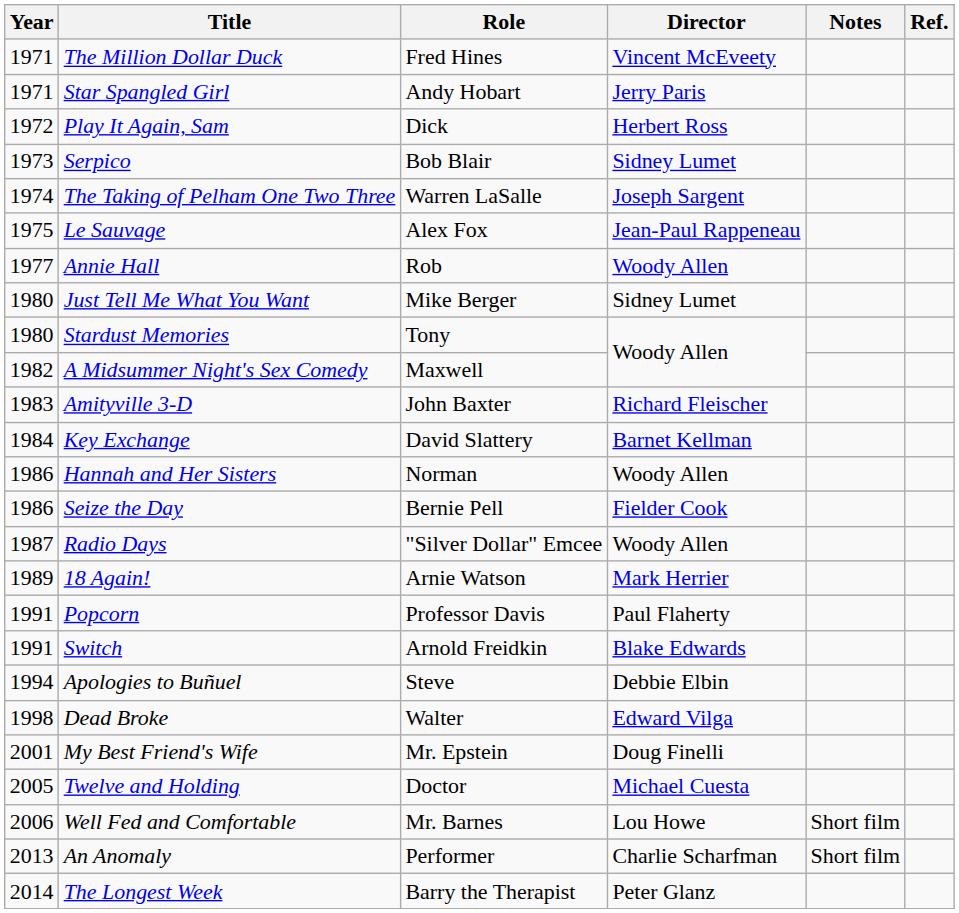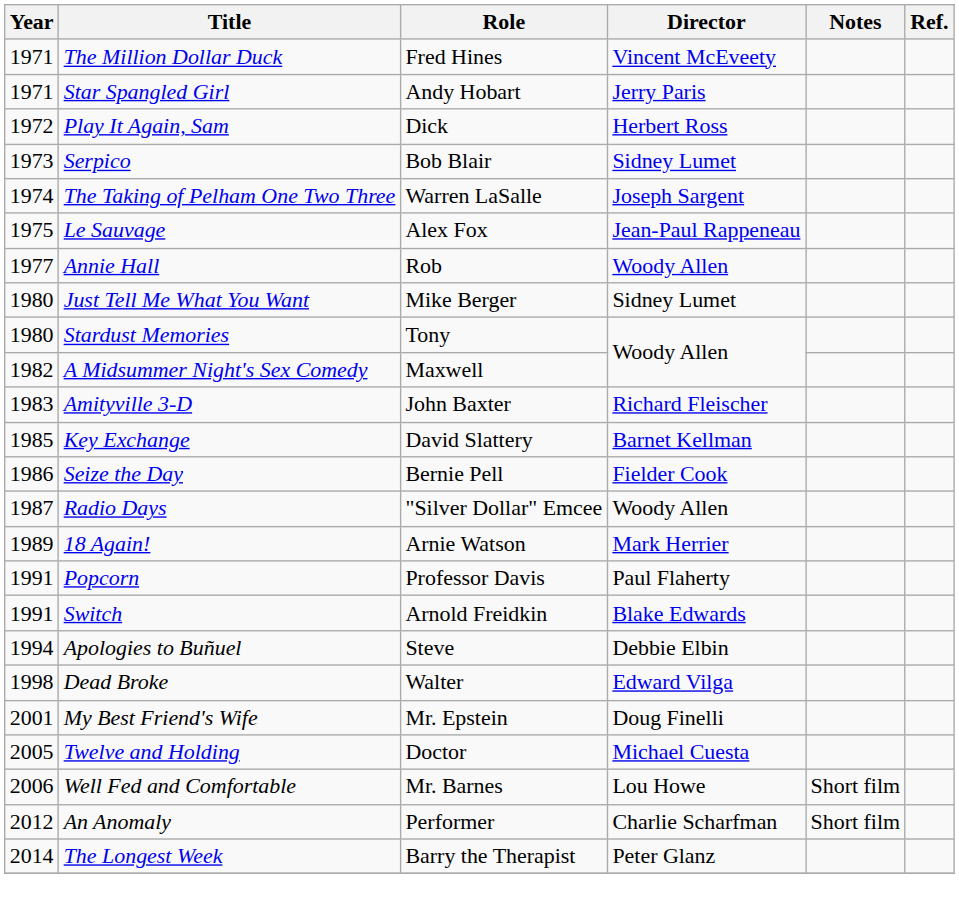 <table class="wikitable sortable">
 <tr>
 <th>Year</th>
 <th>Title</th>
 <th>Role</th>
 <th>Director</th>
 <th>Notes</th>
 <th class=unsortable>Ref.</th>
 </tr>
 <tr>
 <td>1971</td>
 <td><em><a href='#'>The Million Dollar Duck</a></em></td>
 <td>Fred Hines</td>
 <td><a href='#'>Vincent McEveety</a></td>
 <td></td>
 <td></td>
 </tr>
 <tr>
 <td>1971</td>
 <td><em><a href='#'>Star Spangled Girl</a></em></td>
 <td>Andy Hobart</td>
 <td><a href='#'>Jerry Paris</a></td>
 <td></td>
 <td></td>
 </tr>
 <tr>
 <td>1972</td>
 <td><em><a href='#'>Play It Again, Sam</a></em></td>
 <td>Dick</td>
 <td><a href='#'>Herbert Ross</a></td>
 <td></td>
 <td></td>
 </tr>
 <tr>
 <td>1973</td>
 <td><em><a href='#'>Serpico</a></em></td>
 <td>Bob Blair</td>
 <td><a href='#'>Sidney Lumet</a></td>
 <td></td>
 <td></td>
 </tr>
 <tr>
 <td>1974</td>
 <td><em><a href='#'>The Taking of Pelham One Two Three</a></em></td>
 <td>Warren LaSalle</td>
 <td><a href='#'>Joseph Sargent</a></td>
 <td></td>
 <td></td>
 </tr>
 <tr>
 <td>1975</td>
 <td><em><a href='#'>Le Sauvage</a></em></td>
 <td>Alex Fox</td>
 <td><a href='#'>Jean-Paul Rappeneau</a></td>
 <td></td>
 <td></td>
 </tr>
 <tr>
 <td>1977</td>
 <td><em><a href='#'>Annie Hall</a></em></td>
 <td>Rob</td>
 <td><a href='#'>Woody Allen</a></td>
 <td></td>
 <td></td>
 </tr>
 <tr>
 <td>1980</td>
 <td><em><a href='#'>Just Tell Me What You Want</a></em></td>
 <td>Mike Berger</td>
 <td>Sidney Lumet</td>
 <td></td>
 <td></td>
 </tr>
 <tr>
 <td>1980</td>
 <td><em><a href='#'>Stardust Memories</a></em></td>
 <td>Tony</td>
 <td rowspan=2>Woody Allen</td>
 <td></td>
 <td></td>
 </tr>
 <tr>
 <td>1982</td>
 <td><em><a href='#'>A Midsummer Night's Sex Comedy</a></em></td>
 <td>Maxwell</td>
 <td></td>
 <td></td>
 </tr>
 <tr>
 <td>1983</td>
 <td><em><a href='#'>Amityville 3-D</a></em></td>
 <td>John Baxter</td>
 <td><a href='#'>Richard Fleischer</a></td>
 <td></td>
 <td></td>
 </tr>
 <tr>
-<td>1984</td>
+<td>1985</td>
 <td><em><a href='#'>Key Exchange</a></em></td>
 <td>David Slattery</td>
 <td><a href='#'>Barnet Kellman</a></td>
-<td></td>
-<td></td>
-</tr>
-<tr>
-<td>1986</td>
-<td><em><a href='#'>Hannah and Her Sisters</a></em></td>
-<td>Norman</td>
-<td>Woody Allen</td>
 <td></td>
 <td></td>
 </tr>
 <tr>
 <td>1986</td>
 <td><em><a href='#'>Seize the Day</a></em></td>
 <td>Bernie Pell</td>
 <td><a href='#'>Fielder Cook</a></td>
 <td></td>
 <td></td>
 </tr>
 <tr>
 <td>1987</td>
 <td><em><a href='#'>Radio Days</a></em></td>
 <td>"Silver Dollar" Emcee</td>
 <td>Woody Allen</td>
 <td></td>
 <td></td>
 </tr>
 <tr>
 <td>1989</td>
 <td><em><a href='#'>18 Again!</a></em></td>
 <td>Arnie Watson</td>
 <td><a href='#'>Mark Herrier</a></td>
 <td></td>
 <td></td>
 </tr>
 <tr>
 <td>1991</td>
 <td><em><a href='#'>Popcorn</a></em></td>
 <td>Professor Davis</td>
 <td>Paul Flaherty</td>
 <td></td>
 <td></td>
 </tr>
 <tr>
 <td>1991</td>
 <td><em><a href='#'>Switch</a></em></td>
 <td>Arnold Freidkin</td>
 <td><a href='#'>Blake Edwards</a></td>
 <td></td>
 <td></td>
 </tr>
 <tr>
 <td>1994</td>
 <td><em>Apologies to Buñuel</em></td>
 <td>Steve</td>
 <td>Debbie Elbin</td>
 <td></td>
 <td></td>
 </tr>
 <tr>
 <td>1998</td>
 <td><em>Dead Broke</em></td>
 <td>Walter</td>
 <td><a href='#'>Edward Vilga</a></td>
 <td></td>
 <td></td>
 </tr>
 <tr>
 <td>2001</td>
 <td><em>My Best Friend's Wife</em></td>
 <td>Mr. Epstein</td>
 <td>Doug Finelli</td>
 <td></td>
 <td></td>
 </tr>
 <tr>
 <td>2005</td>
 <td><em><a href='#'>Twelve and Holding</a></em></td>
 <td>Doctor</td>
 <td><a href='#'>Michael Cuesta</a></td>
 <td></td>
 <td></td>
 </tr>
 <tr>
 <td>2006</td>
 <td><em>Well Fed and Comfortable</em></td>
 <td>Mr. Barnes</td>
 <td>Lou Howe</td>
 <td>Short film</td>
 <td></td>
 </tr>
 <tr>
-<td>2013</td>
+<td>2012</td>
 <td><em>An Anomaly</em></td>
 <td>Performer</td>
 <td>Charlie Scharfman</td>
 <td>Short film</td>
 <td></td>
 </tr>
 <tr>
 <td>2014</td>
 <td><em><a href='#'>The Longest Week</a></em></td>
 <td>Barry the Therapist</td>
 <td>Peter Glanz</td>
 <td></td>
 <td></td>
 </tr>
 <tr>
 </tr>
 </table>
